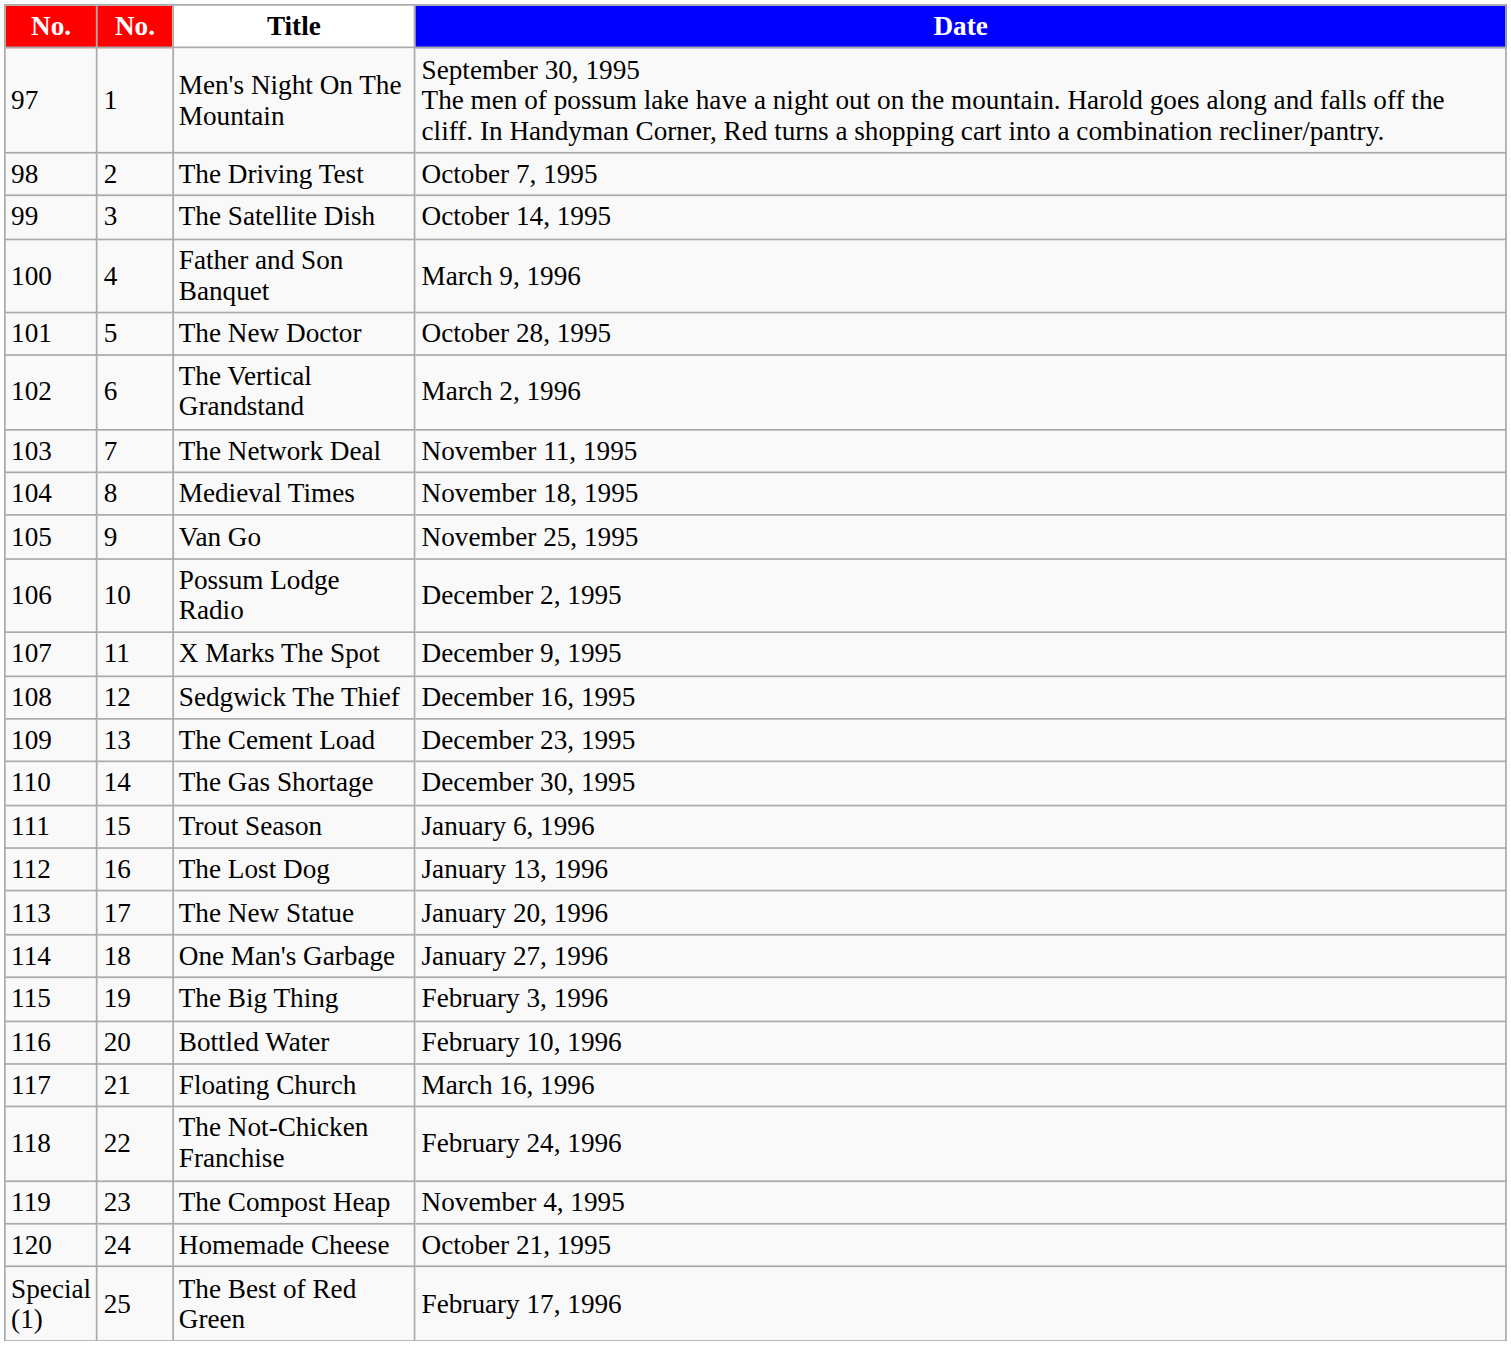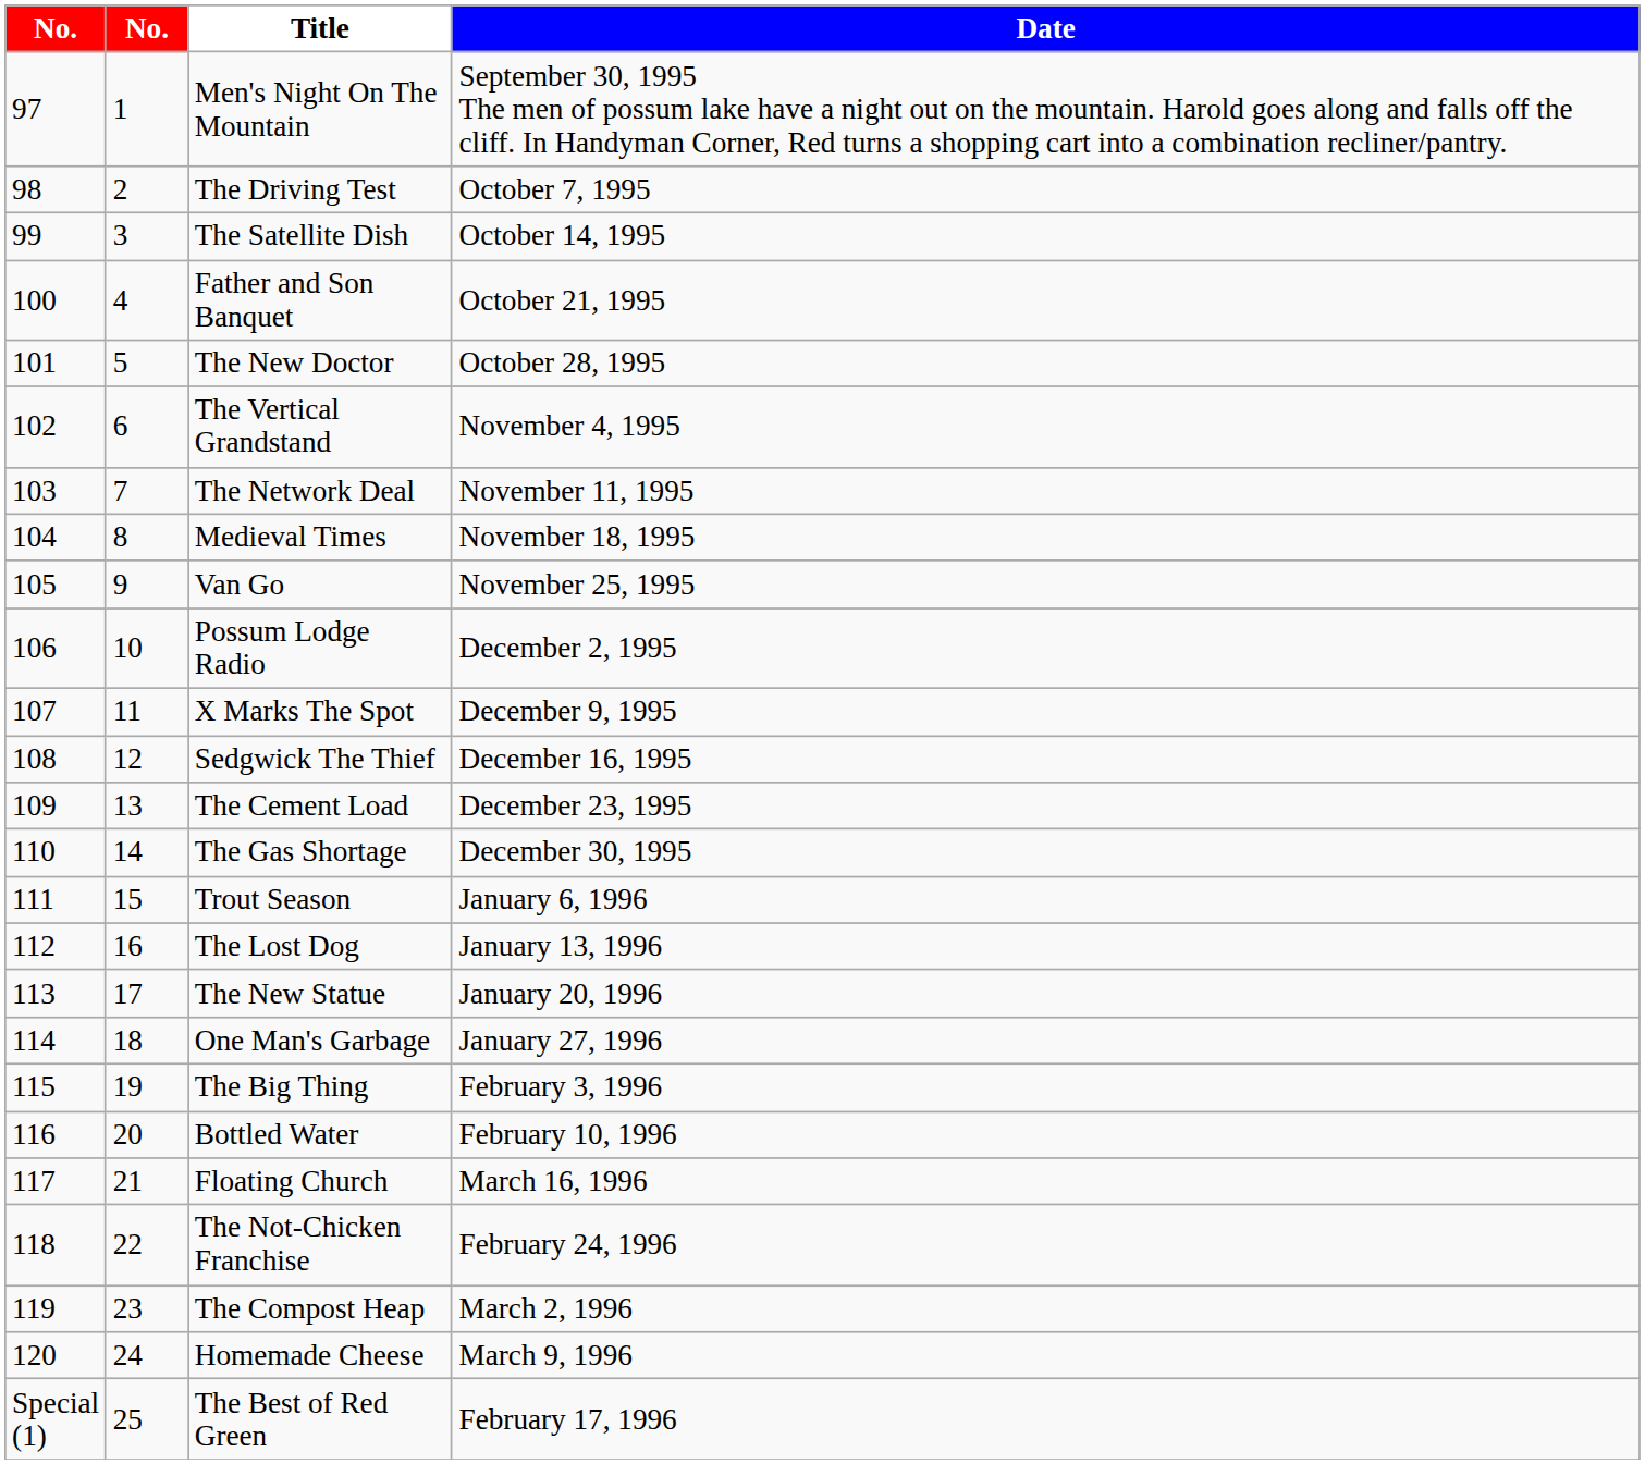 <table class="wikitable plainrowheaders" style="width:100%; margin:auto;">
 <tr>
 <th style="background:red; color:#FFFFFF; width:5%">No.</th>
 <th style="background:red; color:#FFFFFF; width:5%">No.</th>
 <th style="background:white; color:#black">Title</th>
 <th style="background:blue; color:#FFFFFF">Date</th>
 </tr>
 <tr>
 <td>97</td>
 <td>1</td>
 <td>Men's Night On The Mountain</td>
 <td>September 30, 1995<br>The men of possum lake have a night out on the mountain. Harold goes along and falls off the cliff. In Handyman Corner, Red turns a shopping cart into a combination recliner/pantry.</td>
 </tr>
 <tr>
 <td>98</td>
 <td>2</td>
 <td>The Driving Test</td>
 <td>October 7, 1995</td>
 </tr>
 <tr>
 <td>99</td>
 <td>3</td>
 <td>The Satellite Dish</td>
 <td>October 14, 1995</td>
 </tr>
 <tr>
 <td>100</td>
 <td>4</td>
 <td>Father and Son Banquet</td>
-<td>March 9, 1996</td>
+<td>October 21, 1995</td>
 </tr>
 <tr>
 <td>101</td>
 <td>5</td>
 <td>The New Doctor</td>
 <td>October 28, 1995</td>
 </tr>
 <tr>
 <td>102</td>
 <td>6</td>
 <td>The Vertical Grandstand</td>
-<td>March 2, 1996</td>
+<td>November 4, 1995</td>
 </tr>
 <tr>
 <td>103</td>
 <td>7</td>
 <td>The Network Deal</td>
 <td>November 11, 1995</td>
 </tr>
 <tr>
 <td>104</td>
 <td>8</td>
 <td>Medieval Times</td>
 <td>November 18, 1995</td>
 </tr>
 <tr>
 <td>105</td>
 <td>9</td>
 <td>Van Go</td>
 <td>November 25, 1995</td>
 </tr>
 <tr>
 <td>106</td>
 <td>10</td>
 <td>Possum Lodge Radio</td>
 <td>December 2, 1995</td>
 </tr>
 <tr>
 <td>107</td>
 <td>11</td>
 <td>X Marks The Spot</td>
 <td>December 9, 1995</td>
 </tr>
 <tr>
 <td>108</td>
 <td>12</td>
 <td>Sedgwick The Thief</td>
 <td>December 16, 1995</td>
 </tr>
 <tr>
 <td>109</td>
 <td>13</td>
 <td>The Cement Load</td>
 <td>December 23, 1995</td>
 </tr>
 <tr>
 <td>110</td>
 <td>14</td>
 <td>The Gas Shortage</td>
 <td>December 30, 1995</td>
 </tr>
 <tr>
 <td>111</td>
 <td>15</td>
 <td>Trout Season</td>
 <td>January 6, 1996</td>
 </tr>
 <tr>
 <td>112</td>
 <td>16</td>
 <td>The Lost Dog</td>
 <td>January 13, 1996</td>
 </tr>
 <tr>
 <td>113</td>
 <td>17</td>
 <td>The New Statue</td>
 <td>January 20, 1996</td>
 </tr>
 <tr>
 <td>114</td>
 <td>18</td>
 <td>One Man's Garbage</td>
 <td>January 27, 1996</td>
 </tr>
 <tr>
 <td>115</td>
 <td>19</td>
 <td>The Big Thing</td>
 <td>February 3, 1996</td>
 </tr>
 <tr>
 <td>116</td>
 <td>20</td>
 <td>Bottled Water</td>
 <td>February 10, 1996</td>
 </tr>
 <tr>
 <td>117</td>
 <td>21</td>
 <td>Floating Church</td>
 <td>March 16, 1996</td>
 </tr>
 <tr>
 <td>118</td>
 <td>22</td>
 <td>The Not-Chicken Franchise</td>
 <td>February 24, 1996</td>
 </tr>
 <tr>
 <td>119</td>
 <td>23</td>
 <td>The Compost Heap</td>
-<td>November 4, 1995</td>
+<td>March 2, 1996</td>
 </tr>
 <tr>
 <td>120</td>
 <td>24</td>
 <td>Homemade Cheese</td>
-<td>October 21, 1995</td>
+<td>March 9, 1996</td>
 </tr>
 <tr>
 <td>Special (1)</td>
 <td>25</td>
 <td>The Best of Red Green</td>
 <td>February 17, 1996</td>
 </tr>
 </table>
